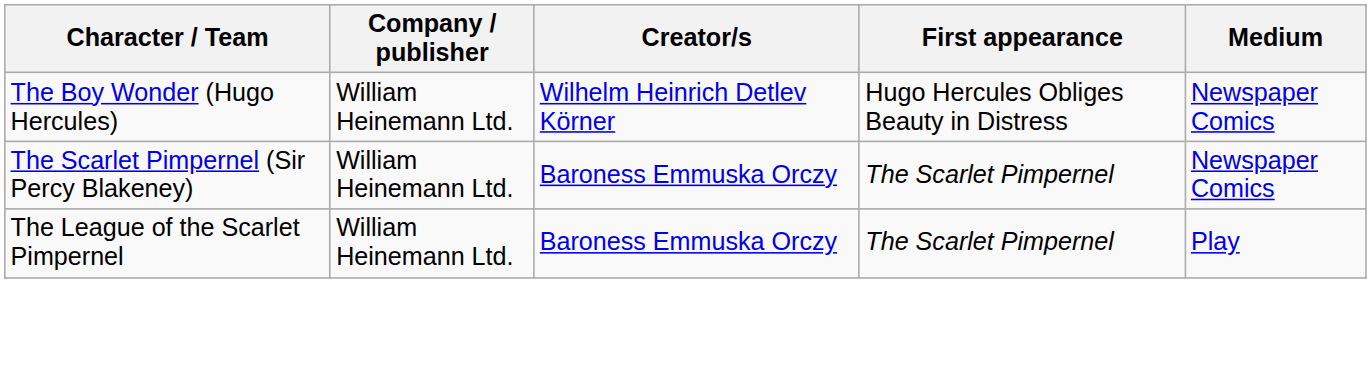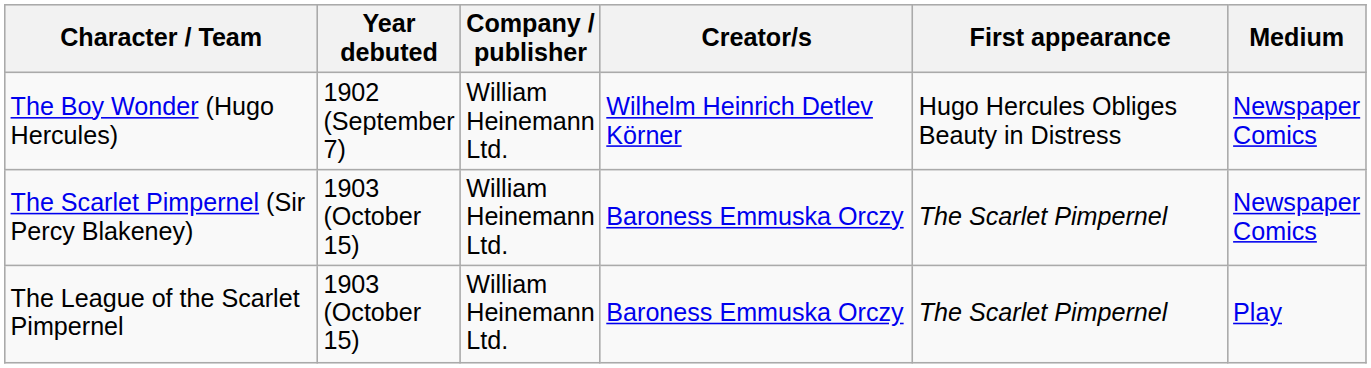 <table class="wikitable sortable">
 <tr>
 <th width=200px>Character / Team</th>
+<th>Year debuted</th>
 <th>Company / publisher</th>
 <th width=200px>Creator/s</th>
 <th width=200px>First appearance</th>
 <th>Medium</th>
 </tr>
 <tr>
 <td><a href='#'>The Boy Wonder</a> (Hugo Hercules)</td>
+<td>1902 (September 7)</td>
 <td>William Heinemann Ltd.</td>
 <td><a href='#'>Wilhelm Heinrich Detlev Körner</a></td>
 <td>Hugo Hercules Obliges Beauty in Distress</td>
 <td><a href='#'>Newspaper Comics</a></td>
 </tr>
 <tr>
 <td><a href='#'>The Scarlet Pimpernel</a> (Sir Percy Blakeney)</td>
+<td>1903 (October 15)</td>
 <td>William Heinemann Ltd.</td>
 <td><a href='#'>Baroness Emmuska Orczy</a></td>
 <td><em>The Scarlet Pimpernel</em></td>
 <td><a href='#'>Newspaper Comics</a></td>
 </tr>
 <tr>
 <td>The League of the Scarlet Pimpernel</td>
+<td>1903 (October 15)</td>
 <td>William Heinemann Ltd.</td>
 <td><a href='#'>Baroness Emmuska Orczy</a></td>
 <td><em>The Scarlet Pimpernel</em></td>
 <td><a href='#'>Play</a></td>
 </tr>
 </table>
